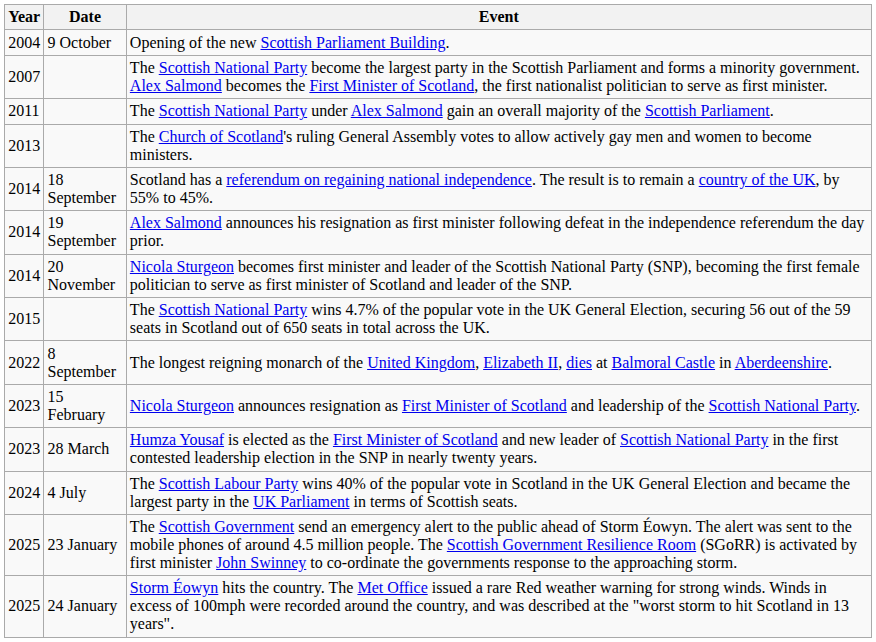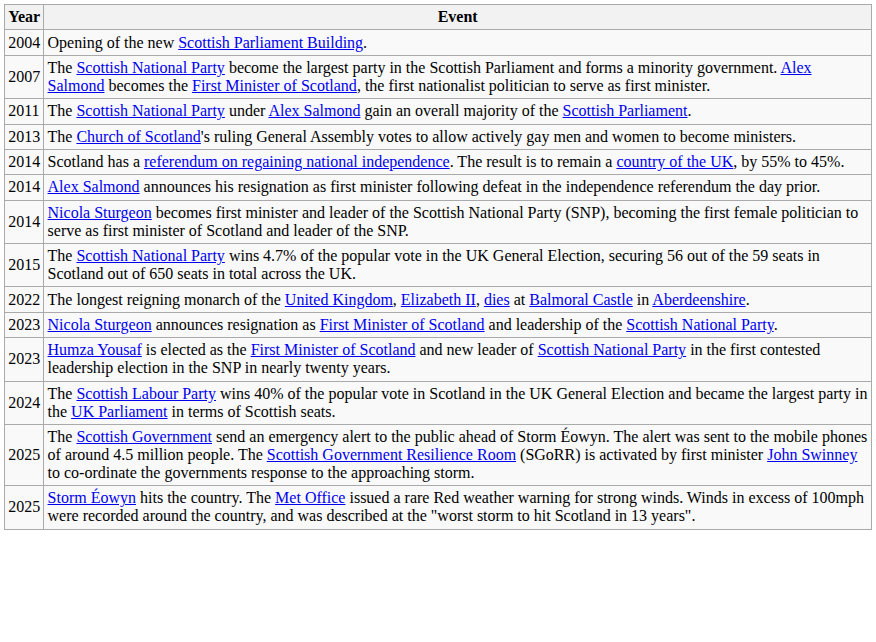 <table class="wikitable">
 <tr>
 <th style="width:6en">Year</th>
-<th style="width:15en">Date</th>
 <th>Event</th>
 </tr>
 <tr>
 <td>2004</td>
-<td>9 October</td>
 <td>Opening of the new <a href='#'>Scottish Parliament Building</a>.</td>
 </tr>
 <tr>
 <td>2007</td>
-<td></td>
 <td>The <a href='#'>Scottish National Party</a> become the largest party in the Scottish Parliament and forms a minority government. <a href='#'>Alex Salmond</a> becomes the <a href='#'>First Minister of Scotland</a>, the first nationalist politician to serve as first minister.</td>
 </tr>
 <tr>
 <td>2011</td>
-<td></td>
 <td>The <a href='#'>Scottish National Party</a> under <a href='#'>Alex Salmond</a> gain an overall majority of the <a href='#'>Scottish Parliament</a>.</td>
 </tr>
 <tr>
 <td>2013</td>
-<td></td>
 <td>The <a href='#'>Church of Scotland</a>'s ruling General Assembly votes to allow actively gay men and women to become ministers.</td>
 </tr>
 <tr>
 <td>2014</td>
-<td>18 September</td>
 <td>Scotland has a <a href='#'>referendum on regaining national independence</a>. The result is to remain a <a href='#'>country of the UK</a>, by 55% to 45%.</td>
 </tr>
 <tr>
 <td>2014</td>
-<td>19 September</td>
 <td><a href='#'>Alex Salmond</a> announces his resignation as first minister following defeat in the independence referendum the day prior.</td>
 </tr>
 <tr>
 <td>2014</td>
-<td>20 November</td>
 <td><a href='#'>Nicola Sturgeon</a> becomes first minister and leader of the Scottish National Party (SNP), becoming the first female politician to serve as first minister of Scotland and leader of the SNP.</td>
 </tr>
 <tr>
 <td>2015</td>
-<td></td>
 <td>The <a href='#'>Scottish National Party</a> wins 4.7% of the popular vote in the UK General Election, securing 56 out of the 59 seats in Scotland out of 650 seats in total across the UK.</td>
 </tr>
 <tr>
 <td>2022</td>
-<td>8 September</td>
 <td>The longest reigning monarch of the <a href='#'>United Kingdom</a>, <a href='#'>Elizabeth II</a>, <a href='#'>dies</a> at <a href='#'>Balmoral Castle</a> in <a href='#'>Aberdeenshire</a>.</td>
 </tr>
 <tr>
 <td>2023</td>
-<td>15 February</td>
 <td><a href='#'>Nicola Sturgeon</a> announces resignation as <a href='#'>First Minister of Scotland</a> and leadership of the <a href='#'>Scottish National Party</a>.</td>
 </tr>
 <tr>
 <td>2023</td>
-<td>28 March</td>
 <td><a href='#'>Humza Yousaf</a> is elected as the <a href='#'>First Minister of Scotland</a> and new leader of <a href='#'>Scottish National Party</a> in the first contested leadership election in the SNP in nearly twenty years.</td>
 </tr>
 <tr>
 <td>2024</td>
-<td>4 July</td>
 <td>The <a href='#'>Scottish Labour Party</a> wins 40% of the popular vote in Scotland in the UK General Election and became the largest party in the <a href='#'>UK Parliament</a> in terms of Scottish seats.</td>
 </tr>
 <tr>
 <td>2025</td>
-<td>23 January</td>
 <td>The <a href='#'>Scottish Government</a> send an emergency alert to the public ahead of Storm Éowyn. The alert was sent to the mobile phones of around 4.5 million people. The <a href='#'>Scottish Government Resilience Room</a> (SGoRR) is activated by first minister <a href='#'>John Swinney</a> to co-ordinate the governments response to the approaching storm.</td>
 </tr>
 <tr>
 <td>2025</td>
-<td>24 January</td>
 <td><a href='#'>Storm Éowyn</a> hits the country. The <a href='#'>Met Office</a> issued a rare Red weather warning for strong winds. Winds in excess of 100mph were recorded around the country, and was described at the "worst storm to hit Scotland in 13 years".</td>
 </tr>
 </table>
